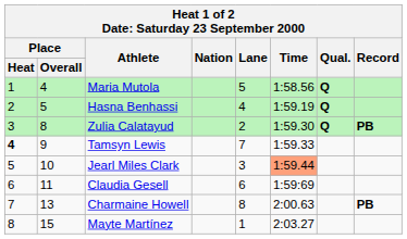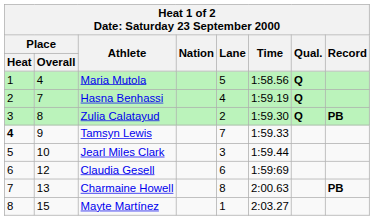 <table class="wikitable sortable">
 <tr>
 <th colspan=9>Heat 1 of 2 <br> Date: Saturday 23 September 2000 <br></th>
 </tr>
 <tr>
 <th colspan=2>Place</th>
 <th rowspan=2>Athlete</th>
 <th rowspan=2>Nation</th>
 <th rowspan=2>Lane</th>
 <th rowspan=2>Time</th>
 <th rowspan=2>Qual.</th>
 <th rowspan=2>Record</th>
 </tr>
 <tr>
 <th>Heat</th>
 <th>Overall</th>
 </tr>
 <tr bgcolor = "bbf3bb">
 <td>1</td>
 <td>4</td>
 <td align="left"><a href='#'>Maria Mutola</a></td>
 <td align="left"></td>
 <td>5</td>
 <td>1:58.56</td>
 <td><strong>Q</strong></td>
 <td></td>
 </tr>
 <tr bgcolor = "bbf3bb">
 <td>2</td>
-<td>5</td>
+<td>7</td>
 <td align="left"><a href='#'>Hasna Benhassi</a></td>
 <td align="left"></td>
 <td>4</td>
 <td>1:59.19</td>
 <td><strong>Q</strong></td>
 <td></td>
 </tr>
 <tr bgcolor = "bbf3bb">
 <td>3</td>
 <td>8</td>
 <td align="left"><a href='#'>Zulia Calatayud</a></td>
 <td align="left"></td>
 <td>2</td>
 <td>1:59.30</td>
 <td><strong>Q </strong></td>
 <td><strong>PB</strong></td>
 </tr>
 <tr>
 <td><strong>4</strong></td>
 <td>9</td>
 <td align="left"><a href='#'>Tamsyn Lewis</a></td>
 <td align="left"></td>
 <td>7</td>
 <td>1:59.33</td>
 <td></td>
 <td></td>
 </tr>
 <tr>
 <td>5</td>
 <td>10</td>
 <td align="left"><a href='#'>Jearl Miles Clark</a></td>
 <td align="left"></td>
 <td>3</td>
-<td style="background: lightsalmon;">1:59.44</td>
+<td>1:59.44</td>
 <td></td>
 <td></td>
 </tr>
 <tr>
 <td>6</td>
-<td>11</td>
+<td>12</td>
 <td align="left"><a href='#'>Claudia Gesell</a></td>
 <td align="left"></td>
 <td>6</td>
 <td>1:59:69</td>
 <td></td>
 <td></td>
 </tr>
 <tr>
 <td>7</td>
 <td>13</td>
 <td align="left"><a href='#'>Charmaine Howell</a></td>
 <td align="left"></td>
 <td>8</td>
 <td>2:00.63</td>
 <td></td>
 <td><strong>PB</strong></td>
 </tr>
 <tr>
 <td>8</td>
 <td>15</td>
 <td align="left"><a href='#'>Mayte Martínez</a></td>
 <td align="left"></td>
 <td>1</td>
 <td>2:03.27</td>
 <td></td>
 <td></td>
 </tr>
 </table>
